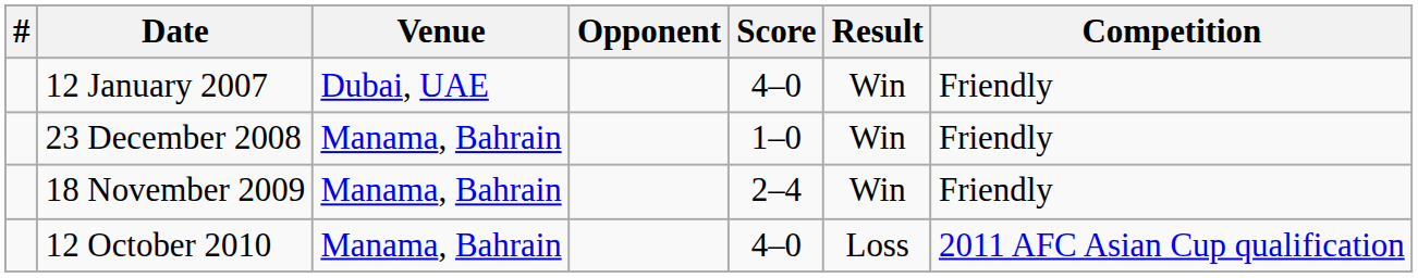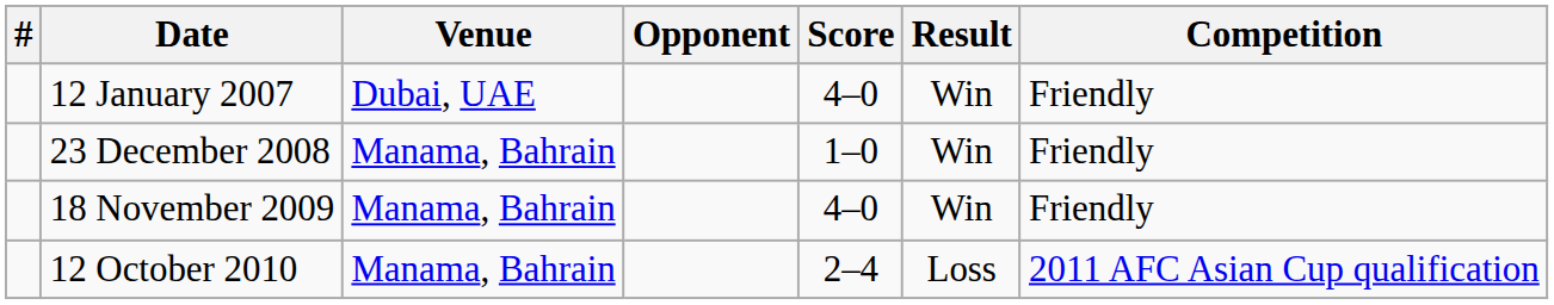 <table class="wikitable">
 <tr>
 <th>#</th>
 <th>Date</th>
 <th>Venue</th>
 <th>Opponent</th>
 <th>Score</th>
 <th>Result</th>
 <th>Competition</th>
 </tr>
 <tr>
 <td></td>
 <td>12 January 2007</td>
 <td><a href='#'>Dubai</a>, <a href='#'>UAE</a></td>
 <td></td>
 <td align=center>4–0</td>
 <td align=center>Win</td>
 <td>Friendly</td>
 </tr>
 <tr>
 <td></td>
 <td>23 December 2008</td>
 <td><a href='#'>Manama</a>, <a href='#'>Bahrain</a></td>
 <td></td>
 <td align=center>1–0</td>
 <td align=center>Win</td>
 <td>Friendly</td>
 </tr>
 <tr>
 <td></td>
 <td>18 November 2009</td>
 <td><a href='#'>Manama</a>, <a href='#'>Bahrain</a></td>
 <td></td>
-<td align=center>2–4</td>
+<td align=center>4–0</td>
 <td align=center>Win</td>
 <td>Friendly</td>
 </tr>
 <tr>
 <td></td>
 <td>12 October 2010</td>
 <td><a href='#'>Manama</a>, <a href='#'>Bahrain</a></td>
 <td></td>
-<td align=center>4–0</td>
+<td align=center>2–4</td>
 <td align=center>Loss</td>
 <td><a href='#'>2011 AFC Asian Cup qualification</a></td>
 </tr>
 </table>
